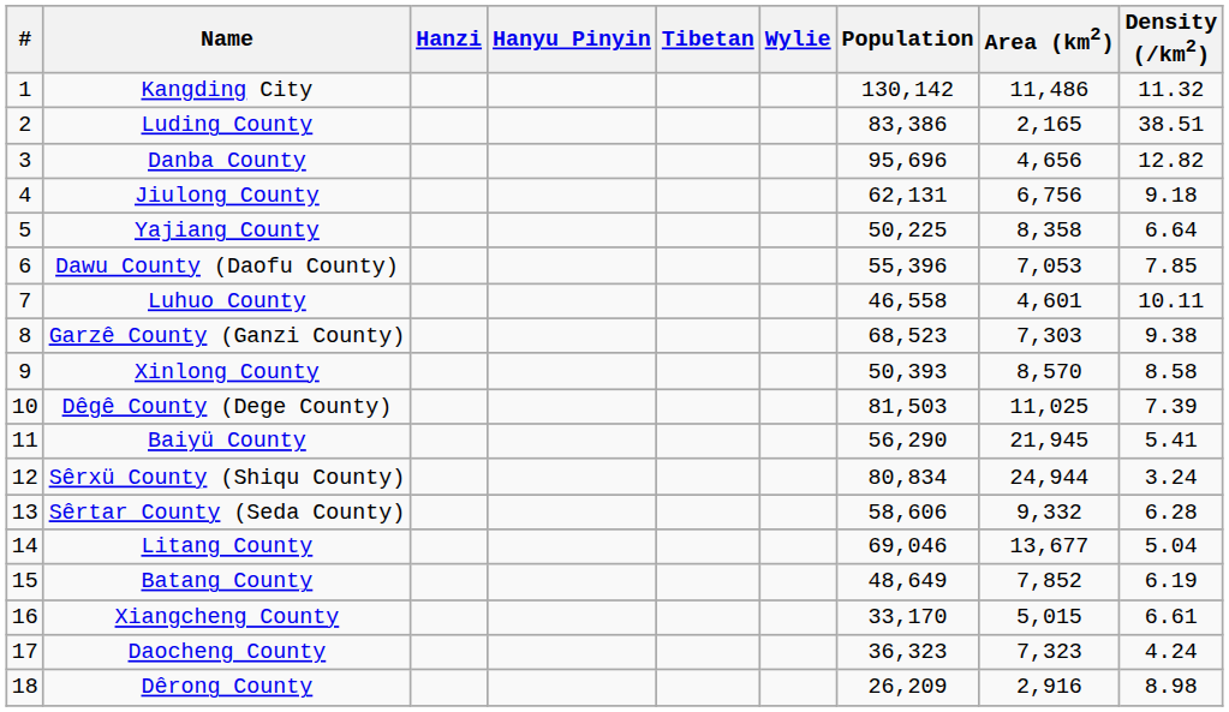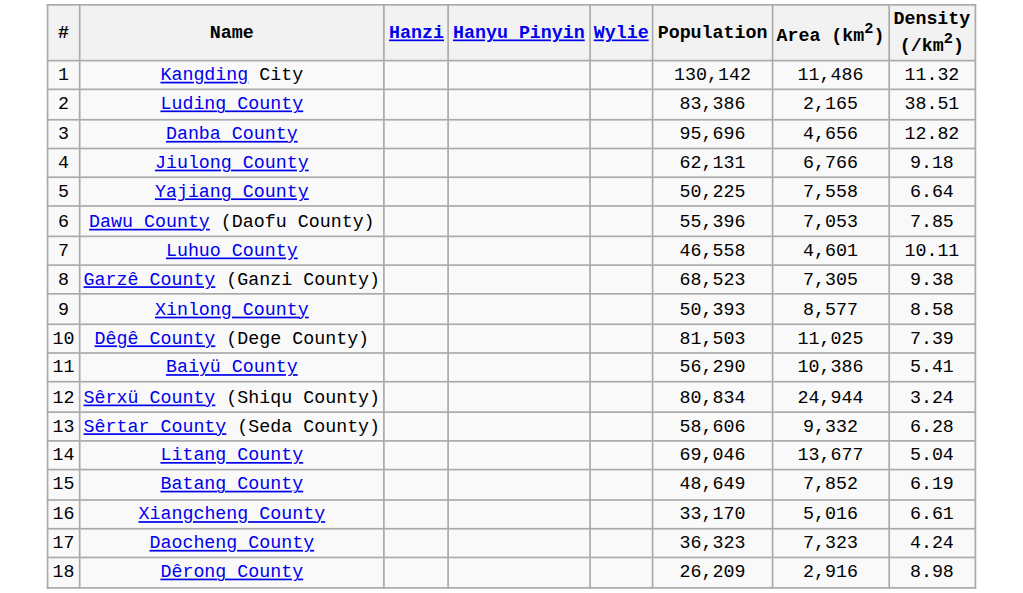 <table class="wikitable" style="margin:1em auto 1em auto; font-size:smaller; text-align:center;">
 <tr>
 <th>#</th>
 <th>Name</th>
 <th><a href='#'>Hanzi</a></th>
 <th><a href='#'>Hanyu Pinyin</a></th>
-<th><a href='#'>Tibetan</a></th>
 <th><a href='#'>Wylie</a></th>
 <th>Population<br></th>
 <th>Area (km<sup>2</sup>)</th>
 <th>Density<br>(/km<sup>2</sup>)</th>
 </tr>
 <tr>
 <td>1</td>
 <td><a href='#'>Kangding</a> City</td>
-<td></td>
 <td></td>
 <td></td>
 <td></td>
 <td>130,142</td>
 <td>11,486</td>
 <td>11.32</td>
 </tr>
 <tr>
 <td>2</td>
 <td><a href='#'>Luding County</a></td>
 <td></td>
 <td></td>
 <td></td>
-<td></td>
 <td>83,386</td>
 <td>2,165</td>
 <td>38.51</td>
 </tr>
 <tr -------->
 <td>3</td>
 <td><a href='#'>Danba County</a></td>
-<td></td>
 <td></td>
 <td></td>
 <td></td>
 <td>95,696</td>
 <td>4,656</td>
 <td>12.82</td>
 </tr>
 <tr>
 <td>4</td>
 <td><a href='#'>Jiulong County</a></td>
 <td></td>
 <td></td>
 <td></td>
-<td></td>
 <td>62,131</td>
-<td>6,756</td>
+<td>6,766</td>
 <td>9.18</td>
 </tr>
 <tr>
 <td>5</td>
 <td><a href='#'>Yajiang County</a></td>
 <td></td>
 <td></td>
 <td></td>
-<td></td>
 <td>50,225</td>
-<td>8,358</td>
+<td>7,558</td>
 <td>6.64</td>
 </tr>
 <tr>
 <td>6</td>
 <td><a href='#'>Dawu County</a> (Daofu County)</td>
-<td></td>
 <td></td>
 <td></td>
 <td></td>
 <td>55,396</td>
 <td>7,053</td>
 <td>7.85</td>
 </tr>
 <tr>
 <td>7</td>
 <td><a href='#'>Luhuo County</a></td>
 <td></td>
 <td></td>
 <td></td>
-<td></td>
 <td>46,558</td>
 <td>4,601</td>
 <td>10.11</td>
 </tr>
 <tr>
 <td>8</td>
 <td><a href='#'>Garzê County</a> (Ganzi County)</td>
 <td></td>
 <td></td>
 <td></td>
-<td></td>
 <td>68,523</td>
-<td>7,303</td>
+<td>7,305</td>
 <td>9.38</td>
 </tr>
 <tr>
 <td>9</td>
 <td><a href='#'>Xinlong County</a></td>
 <td></td>
 <td></td>
 <td></td>
-<td></td>
 <td>50,393</td>
-<td>8,570</td>
+<td>8,577</td>
 <td>8.58</td>
 </tr>
 <tr>
 <td>10</td>
 <td><a href='#'>Dêgê County</a> (Dege County)</td>
-<td></td>
 <td></td>
 <td></td>
 <td></td>
 <td>81,503</td>
 <td>11,025</td>
 <td>7.39</td>
 </tr>
 <tr>
 <td>11</td>
 <td><a href='#'>Baiyü County</a></td>
 <td></td>
 <td></td>
 <td></td>
-<td></td>
 <td>56,290</td>
-<td>21,945</td>
+<td>10,386</td>
 <td>5.41</td>
 </tr>
 <tr>
 <td>12</td>
 <td><a href='#'>Sêrxü County</a> (Shiqu County)</td>
-<td></td>
 <td></td>
 <td></td>
 <td></td>
 <td>80,834</td>
 <td>24,944</td>
 <td>3.24</td>
 </tr>
 <tr>
 <td>13</td>
 <td><a href='#'>Sêrtar County</a> (Seda County)</td>
 <td></td>
 <td></td>
 <td></td>
-<td></td>
 <td>58,606</td>
 <td>9,332</td>
 <td>6.28</td>
 </tr>
 <tr>
 <td>14</td>
 <td><a href='#'>Litang County</a></td>
-<td></td>
 <td></td>
 <td></td>
 <td></td>
 <td>69,046</td>
 <td>13,677</td>
 <td>5.04</td>
 </tr>
 <tr>
 <td>15</td>
 <td><a href='#'>Batang County</a></td>
 <td></td>
 <td></td>
 <td></td>
-<td></td>
 <td>48,649</td>
 <td>7,852</td>
 <td>6.19</td>
 </tr>
 <tr>
 <td>16</td>
 <td><a href='#'>Xiangcheng County</a></td>
 <td></td>
 <td></td>
 <td></td>
-<td></td>
 <td>33,170</td>
-<td>5,015</td>
+<td>5,016</td>
 <td>6.61</td>
 </tr>
 <tr>
 <td>17</td>
 <td><a href='#'>Daocheng County</a></td>
-<td></td>
 <td></td>
 <td></td>
 <td></td>
 <td>36,323</td>
 <td>7,323</td>
 <td>4.24</td>
 </tr>
 <tr>
 <td>18</td>
 <td><a href='#'>Dêrong County</a></td>
 <td></td>
 <td></td>
 <td></td>
-<td></td>
 <td>26,209</td>
 <td>2,916</td>
 <td>8.98</td>
 </tr>
 </table>
